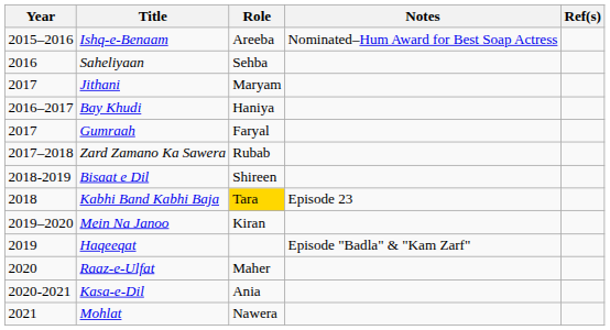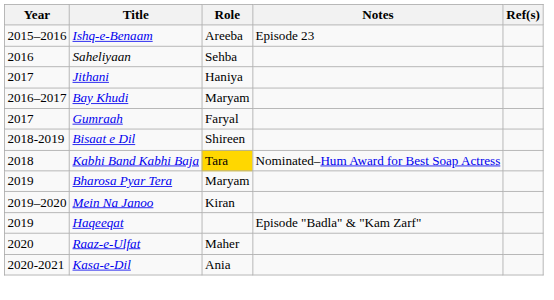 <table class="wikitable">
 <tr>
 <th>Year</th>
 <th>Title</th>
 <th>Role</th>
 <th>Notes</th>
 <th>Ref(s)</th>
 </tr>
 <tr>
 <td>2015–2016</td>
 <td><em><a href='#'>Ishq-e-Benaam</a></em></td>
 <td>Areeba</td>
-<td>Nominated–<a href='#'>Hum Award for Best Soap Actress</a></td>
+<td>Episode 23</td>
 <td></td>
 </tr>
 <tr>
 <td>2016</td>
 <td><em>Saheliyaan</em></td>
 <td>Sehba</td>
 <td></td>
 <td></td>
 </tr>
 <tr>
 <td>2017</td>
 <td><em><a href='#'>Jithani</a></em></td>
-<td>Maryam</td>
+<td>Haniya</td>
 <td></td>
 <td></td>
 </tr>
 <tr>
 <td>2016–2017</td>
 <td><em><a href='#'>Bay Khudi</a></em></td>
-<td>Haniya</td>
+<td>Maryam</td>
 <td></td>
 <td></td>
 </tr>
 <tr>
 <td>2017</td>
 <td><em><a href='#'>Gumraah</a></em></td>
 <td>Faryal</td>
-<td></td>
-<td></td>
-</tr>
-<tr>
-<td>2017–2018</td>
-<td><em>Zard Zamano Ka Sawera</em></td>
-<td>Rubab</td>
 <td></td>
 <td></td>
 </tr>
 <tr>
 <td>2018-2019</td>
 <td><em><a href='#'>Bisaat e Dil</a></em></td>
 <td>Shireen</td>
 <td></td>
 <td></td>
 </tr>
 <tr>
 <td>2018</td>
 <td><em><a href='#'>Kabhi Band Kabhi Baja</a></em></td>
 <td style="background: gold;">Tara</td>
-<td>Episode 23</td>
+<td>Nominated–<a href='#'>Hum Award for Best Soap Actress</a></td>
+<td></td>
+</tr>
+<tr>
+<td>2019</td>
+<td><em><a href='#'>Bharosa Pyar Tera</a></em></td>
+<td>Maryam</td>
+<td></td>
 <td></td>
 </tr>
 <tr>
 <td>2019–2020</td>
 <td><em><a href='#'>Mein Na Janoo</a></em></td>
 <td>Kiran</td>
 <td></td>
 <td></td>
 </tr>
 <tr>
 <td>2019</td>
 <td><em><a href='#'>Haqeeqat</a></em></td>
 <td></td>
 <td>Episode "Badla" & "Kam Zarf"</td>
 <td></td>
 </tr>
 <tr>
 <td>2020</td>
 <td><em><a href='#'>Raaz-e-Ulfat</a></em></td>
 <td>Maher</td>
 <td></td>
 <td></td>
 </tr>
 <tr>
 <td>2020-2021</td>
 <td><em><a href='#'>Kasa-e-Dil</a> </em></td>
 <td>Ania</td>
 <td></td>
 <td></td>
 </tr>
-<tr>
-<td>2021</td>
-<td><em><a href='#'>Mohlat</a></em></td>
-<td>Nawera</td>
-<td></td>
-<td></td>
-</tr>
 </table>
